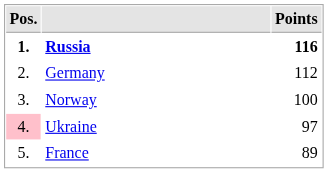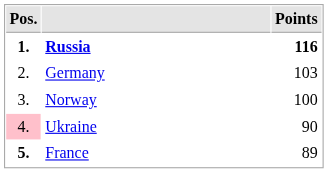 <table cellspacing="1" cellpadding="3" style="border:1px solid #AAAAAA;font-size:90%">
 <tr bgcolor="#E4E4E4">
 <th style="border-bottom:1px solid #AAAAAA" width=10>Pos.</th>
 <th style="border-bottom:1px solid #AAAAAA" width=200></th>
 <th style="border-bottom:1px solid #AAAAAA" width=20>Points</th>
 </tr>
 <tr>
 <td align="center"><strong>1.</strong></td>
 <td> <strong><a href='#'>Russia</a></strong></td>
 <td align="right"><strong>116</strong></td>
 </tr>
 <tr>
 <td align="center">2.</td>
 <td> <a href='#'>Germany</a></td>
-<td align="right">112</td>
+<td align="right">103</td>
 </tr>
 <tr>
 <td align="center">3.</td>
 <td> <a href='#'>Norway</a></td>
 <td align="right">100</td>
 </tr>
 <tr>
 <td align="center" style="background: pink;">4.</td>
 <td> <a href='#'>Ukraine</a></td>
-<td align="right">97</td>
+<td align="right">90</td>
 </tr>
 <tr>
-<td align="center">5.</td>
+<td align="center"><strong>5.</strong></td>
 <td> <a href='#'>France</a></td>
 <td align="right">89</td>
 </tr>
 </table>
